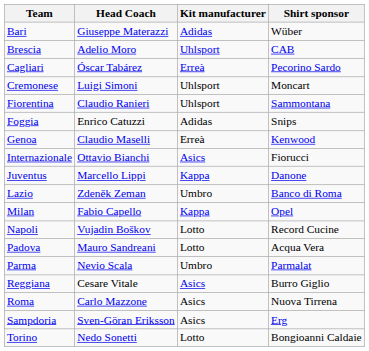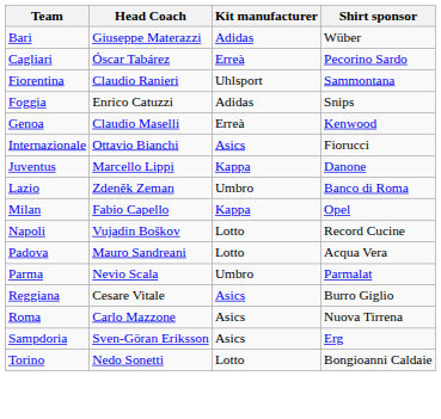 <table class="wikitable sortable">
 <tr>
 <th>Team</th>
 <th>Head Coach</th>
 <th>Kit manufacturer</th>
 <th>Shirt sponsor</th>
 </tr>
 <tr>
 <td><a href='#'>Bari</a></td>
 <td> <a href='#'>Giuseppe Materazzi</a></td>
 <td><a href='#'>Adidas</a></td>
 <td>Wüber</td>
 </tr>
 <tr>
-<td><a href='#'>Brescia</a></td>
-<td> <a href='#'>Adelio Moro</a></td>
-<td><a href='#'>Uhlsport</a></td>
-<td><a href='#'>CAB</a></td>
-</tr>
-<tr>
 <td><a href='#'>Cagliari</a></td>
 <td> <a href='#'>Óscar Tabárez</a></td>
 <td><a href='#'>Erreà</a></td>
 <td><a href='#'>Pecorino Sardo</a></td>
-</tr>
-<tr>
-<td><a href='#'>Cremonese</a></td>
-<td> <a href='#'>Luigi Simoni</a></td>
-<td>Uhlsport</td>
-<td>Moncart</td>
 </tr>
 <tr>
 <td><a href='#'>Fiorentina</a></td>
 <td> <a href='#'>Claudio Ranieri</a></td>
 <td>Uhlsport</td>
 <td><a href='#'>Sammontana</a></td>
 </tr>
 <tr>
 <td><a href='#'>Foggia</a></td>
 <td> Enrico Catuzzi</td>
 <td>Adidas</td>
 <td>Snips</td>
 </tr>
 <tr>
 <td><a href='#'>Genoa</a></td>
 <td> <a href='#'>Claudio Maselli</a></td>
 <td>Erreà</td>
 <td><a href='#'>Kenwood</a></td>
 </tr>
 <tr>
 <td><a href='#'>Internazionale</a></td>
 <td> <a href='#'>Ottavio Bianchi</a></td>
 <td><a href='#'>Asics</a></td>
 <td>Fiorucci</td>
 </tr>
 <tr>
 <td><a href='#'>Juventus</a></td>
 <td> <a href='#'>Marcello Lippi</a></td>
 <td><a href='#'>Kappa</a></td>
 <td><a href='#'>Danone</a></td>
 </tr>
 <tr>
 <td><a href='#'>Lazio</a></td>
 <td> <a href='#'>Zdeněk Zeman</a></td>
 <td>Umbro</td>
 <td><a href='#'>Banco di Roma</a></td>
 </tr>
 <tr>
 <td><a href='#'>Milan</a></td>
 <td> <a href='#'>Fabio Capello</a></td>
 <td><a href='#'>Kappa</a></td>
 <td><a href='#'>Opel</a></td>
 </tr>
 <tr>
 <td><a href='#'>Napoli</a></td>
 <td> <a href='#'>Vujadin Boškov</a></td>
 <td>Lotto</td>
 <td>Record Cucine</td>
 </tr>
 <tr>
 <td><a href='#'>Padova</a></td>
 <td> <a href='#'>Mauro Sandreani</a></td>
 <td>Lotto</td>
 <td>Acqua Vera</td>
 </tr>
 <tr>
 <td><a href='#'>Parma</a></td>
 <td> <a href='#'>Nevio Scala</a></td>
 <td>Umbro</td>
 <td><a href='#'>Parmalat</a></td>
 </tr>
 <tr>
 <td><a href='#'>Reggiana</a></td>
 <td> Cesare Vitale</td>
 <td><a href='#'>Asics</a></td>
 <td>Burro Giglio</td>
 </tr>
 <tr>
 <td><a href='#'>Roma</a></td>
 <td> <a href='#'>Carlo Mazzone</a></td>
 <td>Asics</td>
 <td>Nuova Tirrena</td>
 </tr>
 <tr>
 <td><a href='#'>Sampdoria</a></td>
 <td> <a href='#'>Sven-Göran Eriksson</a></td>
 <td>Asics</td>
 <td><a href='#'>Erg</a></td>
 </tr>
 <tr>
 <td><a href='#'>Torino</a></td>
 <td> <a href='#'>Nedo Sonetti</a></td>
 <td>Lotto</td>
 <td>Bongioanni Caldaie</td>
 </tr>
 </table>
